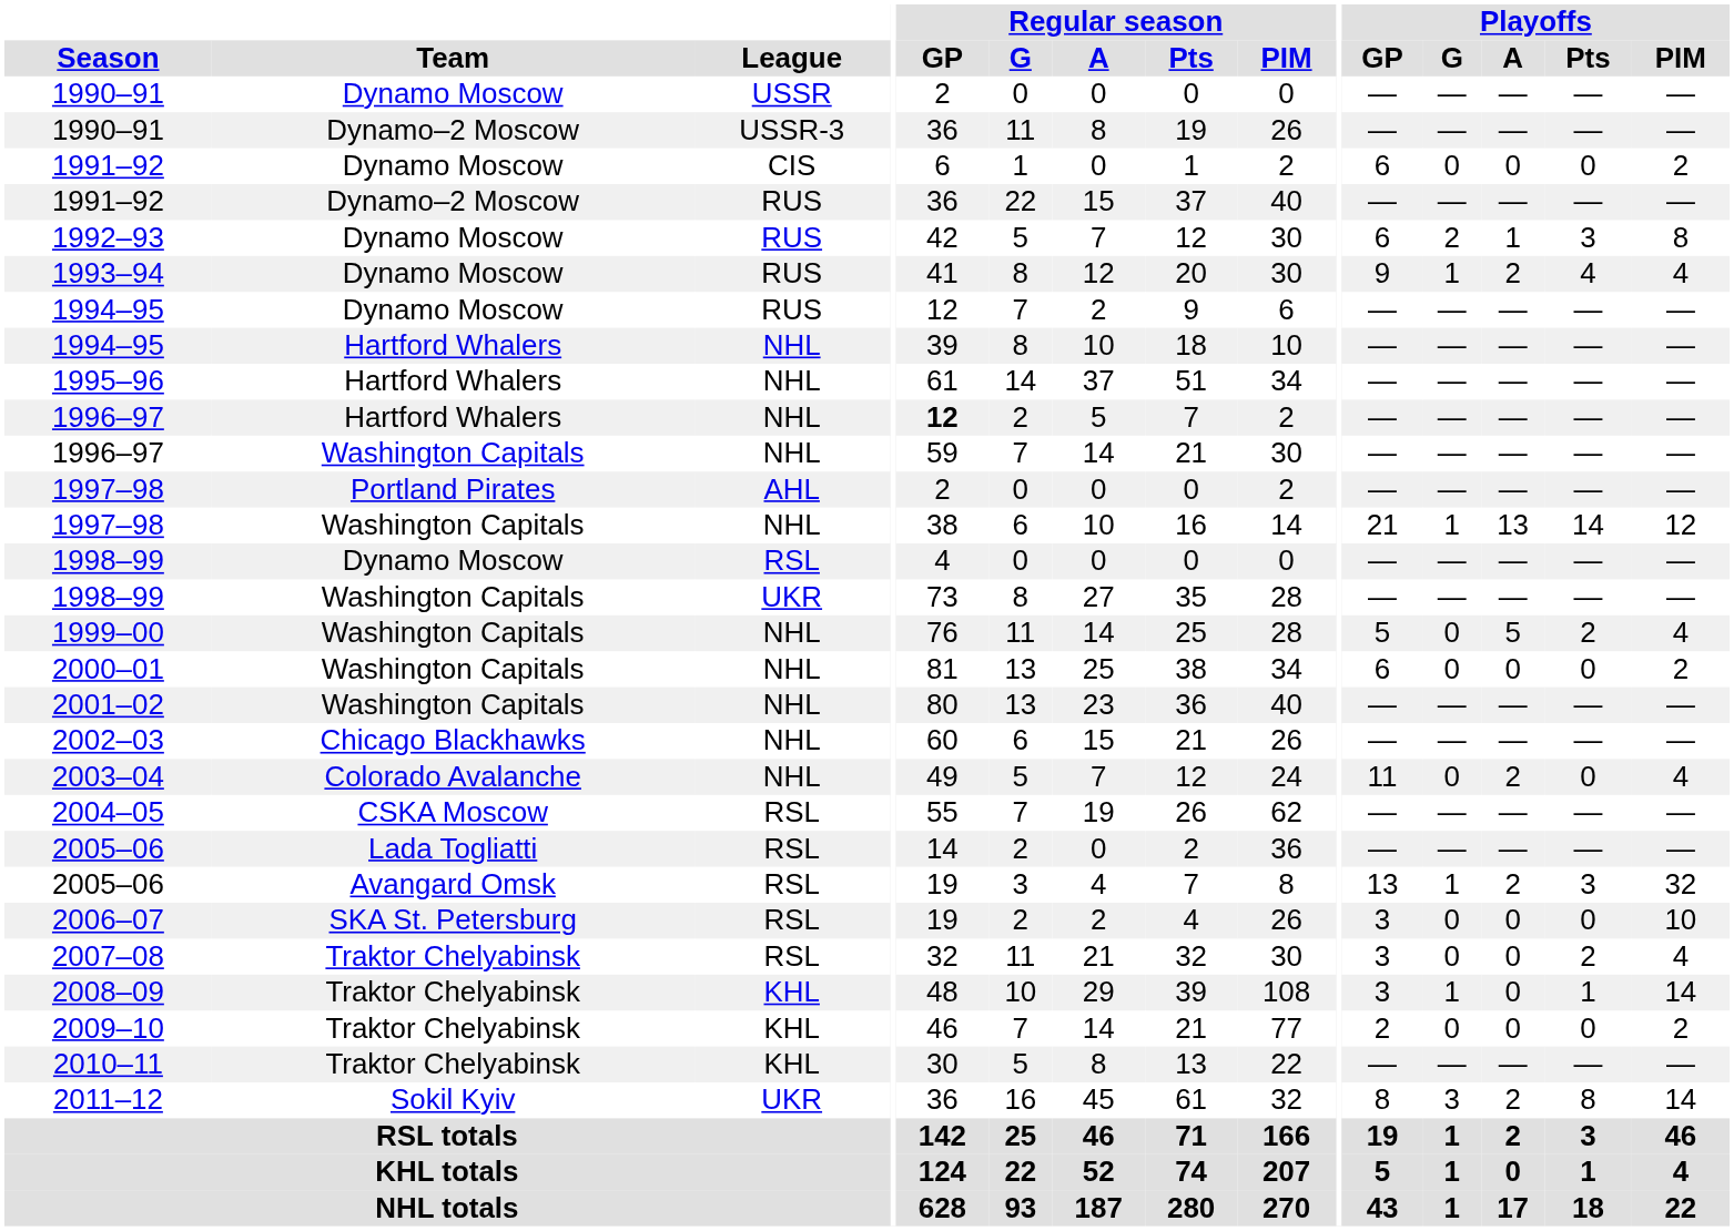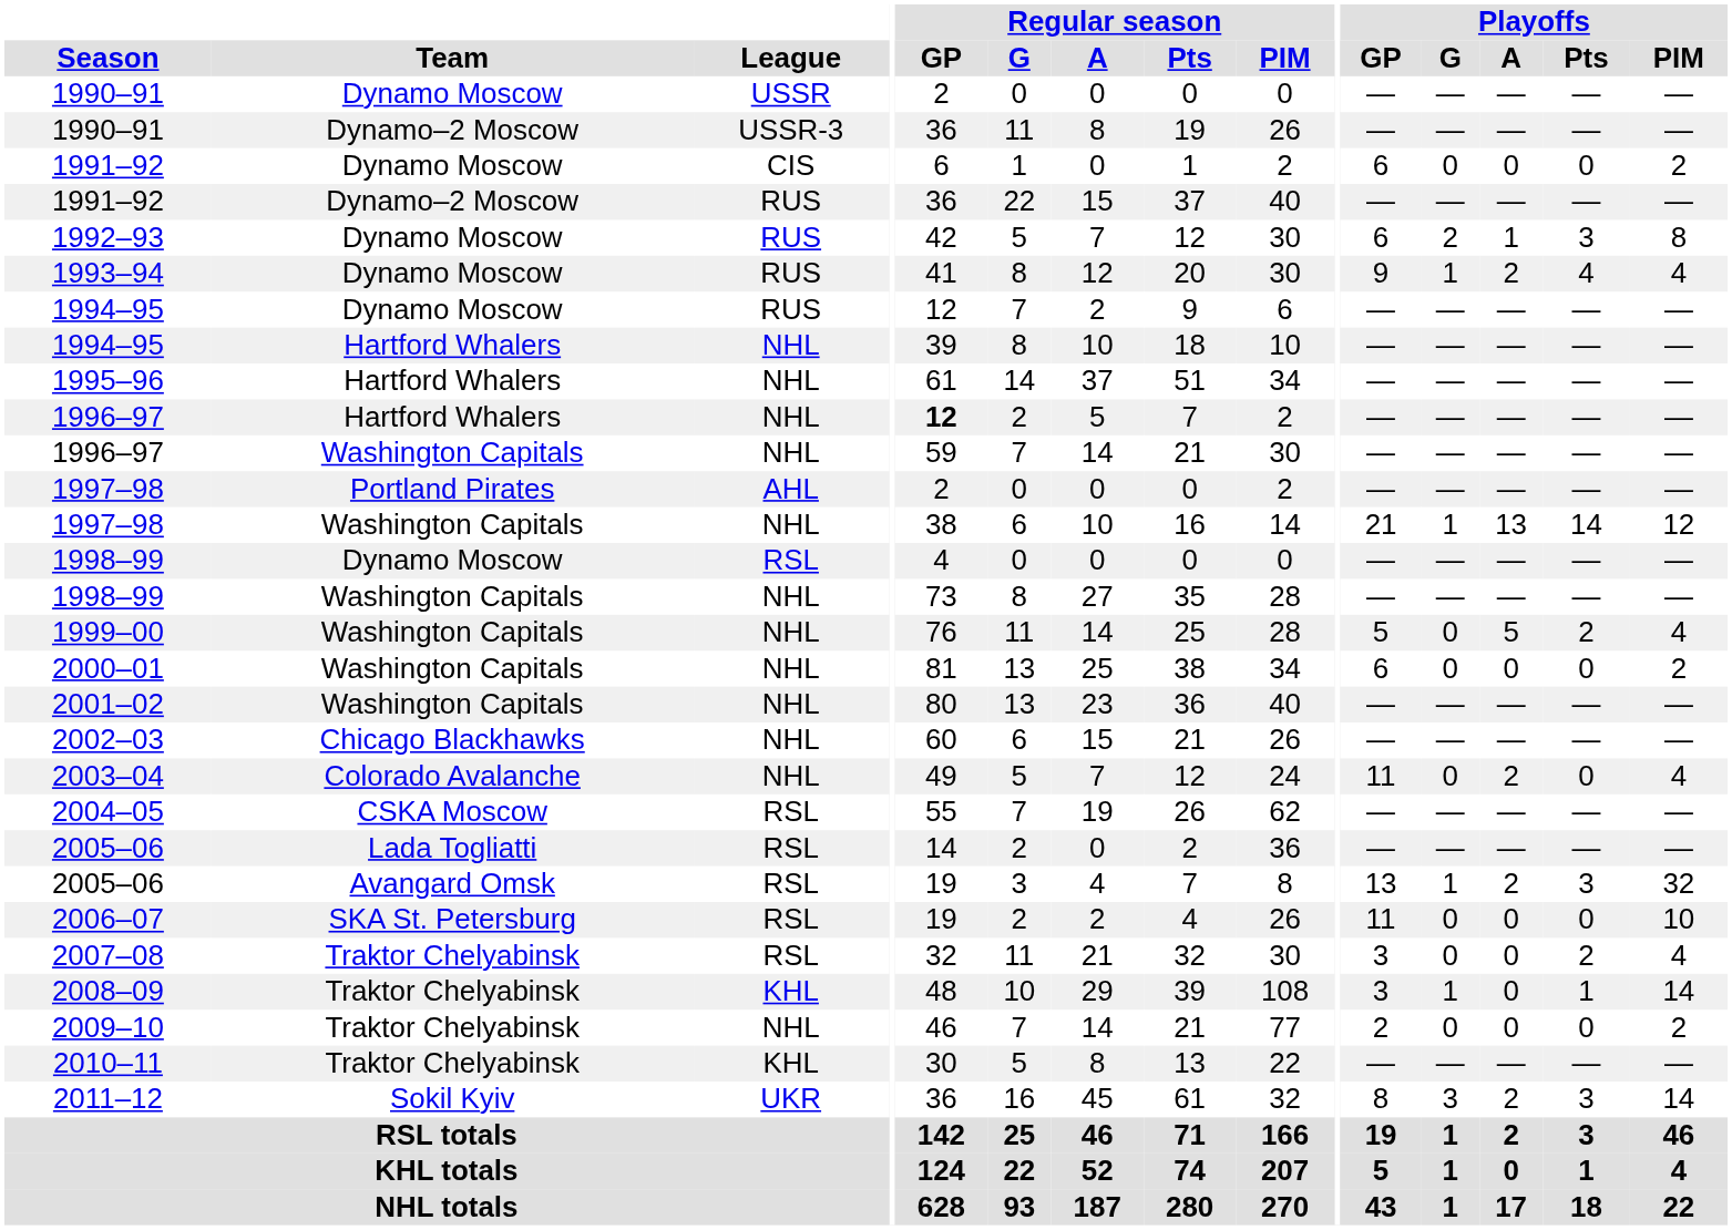 <table border="0" cellpadding="1" cellspacing="0" style="text-align:center; width:60em">
 <tr bgcolor="#e0e0e0">
 <th colspan="3" bgcolor="#ffffff"></th>
 <th rowspan="100" bgcolor="#ffffff"></th>
 <th colspan="5"><a href='#'>Regular season</a></th>
 <th rowspan="100" bgcolor="#ffffff"></th>
 <th colspan="5"><a href='#'>Playoffs</a></th>
 </tr>
 <tr bgcolor="#e0e0e0">
 <th><a href='#'>Season</a></th>
 <th>Team</th>
 <th>League</th>
 <th>GP</th>
 <th><a href='#'>G</a></th>
 <th><a href='#'>A</a></th>
 <th><a href='#'>Pts</a></th>
 <th><a href='#'>PIM</a></th>
 <th>GP</th>
 <th>G</th>
 <th>A</th>
 <th>Pts</th>
 <th>PIM</th>
 </tr>
 <tr>
 <td><a href='#'>1990–91</a></td>
 <td><a href='#'>Dynamo Moscow</a></td>
 <td><a href='#'>USSR</a></td>
 <td>2</td>
 <td>0</td>
 <td>0</td>
 <td>0</td>
 <td>0</td>
 <td>—</td>
 <td>—</td>
 <td>—</td>
 <td>—</td>
 <td>—</td>
 </tr>
 <tr bgcolor="#f0f0f0">
 <td>1990–91</td>
 <td>Dynamo–2 Moscow</td>
 <td>USSR-3</td>
 <td>36</td>
 <td>11</td>
 <td>8</td>
 <td>19</td>
 <td>26</td>
 <td>—</td>
 <td>—</td>
 <td>—</td>
 <td>—</td>
 <td>—</td>
 </tr>
 <tr>
 <td><a href='#'>1991–92</a></td>
 <td>Dynamo Moscow</td>
 <td>CIS</td>
 <td>6</td>
 <td>1</td>
 <td>0</td>
 <td>1</td>
 <td>2</td>
 <td>6</td>
 <td>0</td>
 <td>0</td>
 <td>0</td>
 <td>2</td>
 </tr>
 <tr bgcolor="#f0f0f0">
 <td>1991–92</td>
 <td>Dynamo–2 Moscow</td>
 <td>RUS</td>
 <td>36</td>
 <td>22</td>
 <td>15</td>
 <td>37</td>
 <td>40</td>
 <td>—</td>
 <td>—</td>
 <td>—</td>
 <td>—</td>
 <td>—</td>
 </tr>
 <tr>
 <td><a href='#'>1992–93</a></td>
 <td>Dynamo Moscow</td>
 <td><a href='#'>RUS</a></td>
 <td>42</td>
 <td>5</td>
 <td>7</td>
 <td>12</td>
 <td>30</td>
 <td>6</td>
 <td>2</td>
 <td>1</td>
 <td>3</td>
 <td>8</td>
 </tr>
 <tr bgcolor="#f0f0f0">
 <td><a href='#'>1993–94</a></td>
 <td>Dynamo Moscow</td>
 <td>RUS</td>
 <td>41</td>
 <td>8</td>
 <td>12</td>
 <td>20</td>
 <td>30</td>
 <td>9</td>
 <td>1</td>
 <td>2</td>
 <td>4</td>
 <td>4</td>
 </tr>
 <tr>
 <td><a href='#'>1994–95</a></td>
 <td>Dynamo Moscow</td>
 <td>RUS</td>
 <td>12</td>
 <td>7</td>
 <td>2</td>
 <td>9</td>
 <td>6</td>
 <td>—</td>
 <td>—</td>
 <td>—</td>
 <td>—</td>
 <td>—</td>
 </tr>
 <tr bgcolor="#f0f0f0">
 <td><a href='#'>1994–95</a></td>
 <td><a href='#'>Hartford Whalers</a></td>
 <td><a href='#'>NHL</a></td>
 <td>39</td>
 <td>8</td>
 <td>10</td>
 <td>18</td>
 <td>10</td>
 <td>—</td>
 <td>—</td>
 <td>—</td>
 <td>—</td>
 <td>—</td>
 </tr>
 <tr>
 <td><a href='#'>1995–96</a></td>
 <td>Hartford Whalers</td>
 <td>NHL</td>
 <td>61</td>
 <td>14</td>
 <td>37</td>
 <td>51</td>
 <td>34</td>
 <td>—</td>
 <td>—</td>
 <td>—</td>
 <td>—</td>
 <td>—</td>
 </tr>
 <tr bgcolor="#f0f0f0">
 <td><a href='#'>1996–97</a></td>
 <td>Hartford Whalers</td>
 <td>NHL</td>
 <td><strong>12</strong></td>
 <td>2</td>
 <td>5</td>
 <td>7</td>
 <td>2</td>
 <td>—</td>
 <td>—</td>
 <td>—</td>
 <td>—</td>
 <td>—</td>
 </tr>
 <tr>
 <td>1996–97</td>
 <td><a href='#'>Washington Capitals</a></td>
 <td>NHL</td>
 <td>59</td>
 <td>7</td>
 <td>14</td>
 <td>21</td>
 <td>30</td>
 <td>—</td>
 <td>—</td>
 <td>—</td>
 <td>—</td>
 <td>—</td>
 </tr>
 <tr bgcolor="#f0f0f0">
 <td><a href='#'>1997–98</a></td>
 <td><a href='#'>Portland Pirates</a></td>
 <td><a href='#'>AHL</a></td>
 <td>2</td>
 <td>0</td>
 <td>0</td>
 <td>0</td>
 <td>2</td>
 <td>—</td>
 <td>—</td>
 <td>—</td>
 <td>—</td>
 <td>—</td>
 </tr>
 <tr>
 <td><a href='#'>1997–98</a></td>
 <td>Washington Capitals</td>
 <td>NHL</td>
 <td>38</td>
 <td>6</td>
 <td>10</td>
 <td>16</td>
 <td>14</td>
 <td>21</td>
 <td>1</td>
 <td>13</td>
 <td>14</td>
 <td>12</td>
 </tr>
 <tr bgcolor="#f0f0f0">
 <td><a href='#'>1998–99</a></td>
 <td>Dynamo Moscow</td>
 <td><a href='#'>RSL</a></td>
 <td>4</td>
 <td>0</td>
 <td>0</td>
 <td>0</td>
 <td>0</td>
 <td>—</td>
 <td>—</td>
 <td>—</td>
 <td>—</td>
 <td>—</td>
 </tr>
 <tr>
 <td><a href='#'>1998–99</a></td>
 <td>Washington Capitals</td>
-<td><a href='#'>UKR</a></td>
+<td>NHL</td>
 <td>73</td>
 <td>8</td>
 <td>27</td>
 <td>35</td>
 <td>28</td>
 <td>—</td>
 <td>—</td>
 <td>—</td>
 <td>—</td>
 <td>—</td>
 </tr>
 <tr bgcolor="#f0f0f0">
 <td><a href='#'>1999–00</a></td>
 <td>Washington Capitals</td>
 <td>NHL</td>
 <td>76</td>
 <td>11</td>
 <td>14</td>
 <td>25</td>
 <td>28</td>
 <td>5</td>
 <td>0</td>
 <td>5</td>
 <td>2</td>
 <td>4</td>
 </tr>
 <tr>
 <td><a href='#'>2000–01</a></td>
 <td>Washington Capitals</td>
 <td>NHL</td>
 <td>81</td>
 <td>13</td>
 <td>25</td>
 <td>38</td>
 <td>34</td>
 <td>6</td>
 <td>0</td>
 <td>0</td>
 <td>0</td>
 <td>2</td>
 </tr>
 <tr bgcolor="#f0f0f0">
 <td><a href='#'>2001–02</a></td>
 <td>Washington Capitals</td>
 <td>NHL</td>
 <td>80</td>
 <td>13</td>
 <td>23</td>
 <td>36</td>
 <td>40</td>
 <td>—</td>
 <td>—</td>
 <td>—</td>
 <td>—</td>
 <td>—</td>
 </tr>
 <tr>
 <td><a href='#'>2002–03</a></td>
 <td><a href='#'>Chicago Blackhawks</a></td>
 <td>NHL</td>
 <td>60</td>
 <td>6</td>
 <td>15</td>
 <td>21</td>
 <td>26</td>
 <td>—</td>
 <td>—</td>
 <td>—</td>
 <td>—</td>
 <td>—</td>
 </tr>
 <tr bgcolor="#f0f0f0">
 <td><a href='#'>2003–04</a></td>
 <td><a href='#'>Colorado Avalanche</a></td>
 <td>NHL</td>
 <td>49</td>
 <td>5</td>
 <td>7</td>
 <td>12</td>
 <td>24</td>
 <td>11</td>
 <td>0</td>
 <td>2</td>
 <td>0</td>
 <td>4</td>
 </tr>
 <tr>
 <td><a href='#'>2004–05</a></td>
 <td><a href='#'>CSKA Moscow</a></td>
 <td>RSL</td>
 <td>55</td>
 <td>7</td>
 <td>19</td>
 <td>26</td>
 <td>62</td>
 <td>—</td>
 <td>—</td>
 <td>—</td>
 <td>—</td>
 <td>—</td>
 </tr>
 <tr bgcolor="#f0f0f0">
 <td><a href='#'>2005–06</a></td>
 <td><a href='#'>Lada Togliatti</a></td>
 <td>RSL</td>
 <td>14</td>
 <td>2</td>
 <td>0</td>
 <td>2</td>
 <td>36</td>
 <td>—</td>
 <td>—</td>
 <td>—</td>
 <td>—</td>
 <td>—</td>
 </tr>
 <tr>
 <td>2005–06</td>
 <td><a href='#'>Avangard Omsk</a></td>
 <td>RSL</td>
 <td>19</td>
 <td>3</td>
 <td>4</td>
 <td>7</td>
 <td>8</td>
 <td>13</td>
 <td>1</td>
 <td>2</td>
 <td>3</td>
 <td>32</td>
 </tr>
 <tr bgcolor="#f0f0f0">
 <td><a href='#'>2006–07</a></td>
 <td><a href='#'>SKA St. Petersburg</a></td>
 <td>RSL</td>
 <td>19</td>
 <td>2</td>
 <td>2</td>
 <td>4</td>
 <td>26</td>
-<td>3</td>
+<td>11</td>
 <td>0</td>
 <td>0</td>
 <td>0</td>
 <td>10</td>
 </tr>
 <tr>
 <td><a href='#'>2007–08</a></td>
 <td><a href='#'>Traktor Chelyabinsk</a></td>
 <td>RSL</td>
 <td>32</td>
 <td>11</td>
 <td>21</td>
 <td>32</td>
 <td>30</td>
 <td>3</td>
 <td>0</td>
 <td>0</td>
 <td>2</td>
 <td>4</td>
 </tr>
 <tr bgcolor="#f0f0f0">
 <td><a href='#'>2008–09</a></td>
 <td>Traktor Chelyabinsk</td>
 <td><a href='#'>KHL</a></td>
 <td>48</td>
 <td>10</td>
 <td>29</td>
 <td>39</td>
 <td>108</td>
 <td>3</td>
 <td>1</td>
 <td>0</td>
 <td>1</td>
 <td>14</td>
 </tr>
 <tr>
 <td><a href='#'>2009–10</a></td>
 <td>Traktor Chelyabinsk</td>
-<td>KHL</td>
+<td>NHL</td>
 <td>46</td>
 <td>7</td>
 <td>14</td>
 <td>21</td>
 <td>77</td>
 <td>2</td>
 <td>0</td>
 <td>0</td>
 <td>0</td>
 <td>2</td>
 </tr>
 <tr bgcolor="#f0f0f0">
 <td><a href='#'>2010–11</a></td>
 <td>Traktor Chelyabinsk</td>
 <td>KHL</td>
 <td>30</td>
 <td>5</td>
 <td>8</td>
 <td>13</td>
 <td>22</td>
 <td>—</td>
 <td>—</td>
 <td>—</td>
 <td>—</td>
 <td>—</td>
 </tr>
 <tr>
 <td><a href='#'>2011–12</a></td>
 <td><a href='#'>Sokil Kyiv</a></td>
 <td><a href='#'>UKR</a></td>
 <td>36</td>
 <td>16</td>
 <td>45</td>
 <td>61</td>
 <td>32</td>
 <td>8</td>
 <td>3</td>
 <td>2</td>
-<td>8</td>
+<td>3</td>
 <td>14</td>
 </tr>
 <tr bgcolor="#e0e0e0">
 <th colspan="3">RSL totals</th>
 <th>142</th>
 <th>25</th>
 <th>46</th>
 <th>71</th>
 <th>166</th>
 <th>19</th>
 <th>1</th>
 <th>2</th>
 <th>3</th>
 <th>46</th>
 </tr>
 <tr bgcolor="#e0e0e0">
 <th colspan="3">KHL totals</th>
 <th>124</th>
 <th>22</th>
 <th>52</th>
 <th>74</th>
 <th>207</th>
 <th>5</th>
 <th>1</th>
 <th>0</th>
 <th>1</th>
 <th>4</th>
 </tr>
 <tr bgcolor="#e0e0e0">
 <th colspan="3">NHL totals</th>
 <th>628</th>
 <th>93</th>
 <th>187</th>
 <th>280</th>
 <th>270</th>
 <th>43</th>
 <th>1</th>
 <th>17</th>
 <th>18</th>
 <th>22</th>
 </tr>
 </table>
